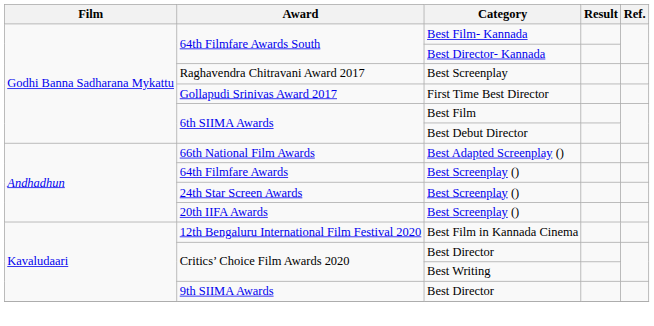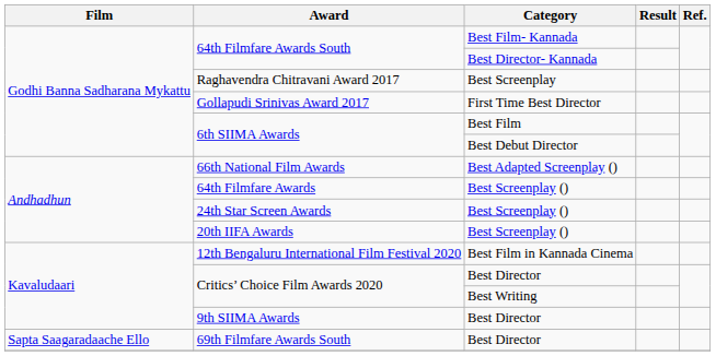 <table class=wikitable>
 <tr>
 <th>Film</th>
 <th>Award</th>
 <th>Category</th>
 <th>Result</th>
 <th>Ref.</th>
 </tr>
 <tr>
 <td rowspan=6><a href='#'>Godhi Banna Sadharana Mykattu</a></td>
 <td rowspan=2><a href='#'>64th Filmfare Awards South</a></td>
 <td><a href='#'>Best Film- Kannada</a></td>
 <td></td>
 <td rowspan=2></td>
 </tr>
 <tr>
 <td><a href='#'>Best Director- Kannada</a></td>
 <td></td>
 </tr>
 <tr>
 <td>Raghavendra Chitravani Award 2017</td>
 <td>Best Screenplay</td>
 <td></td>
 <td></td>
 </tr>
 <tr>
 <td><a href='#'>Gollapudi Srinivas Award 2017</a></td>
 <td>First Time Best Director</td>
 <td></td>
 <td></td>
 </tr>
 <tr>
 <td rowspan=2><a href='#'>6th SIIMA Awards</a></td>
 <td>Best Film</td>
 <td></td>
 <td rowspan=2></td>
 </tr>
 <tr>
 <td>Best Debut Director</td>
 <td></td>
 </tr>
 <tr>
 <td rowspan=4><em><a href='#'>Andhadhun</a></em></td>
 <td><a href='#'>66th National Film Awards</a></td>
 <td><a href='#'>Best Adapted Screenplay</a> ()</td>
 <td></td>
 <td></td>
 </tr>
 <tr>
 <td><a href='#'>64th Filmfare Awards</a></td>
 <td><a href='#'>Best Screenplay</a> ()</td>
 <td></td>
 <td></td>
 </tr>
 <tr>
 <td><a href='#'>24th Star Screen Awards</a></td>
 <td><a href='#'>Best Screenplay</a> ()</td>
 <td></td>
 <td></td>
 </tr>
 <tr>
 <td><a href='#'>20th IIFA Awards</a></td>
 <td><a href='#'>Best Screenplay</a> ()</td>
 <td></td>
 <td></td>
 </tr>
 <tr>
 <td rowspan=4><a href='#'>Kavaludaari</a></td>
 <td><a href='#'>12th Bengaluru International Film Festival 2020</a></td>
 <td>Best Film in Kannada Cinema</td>
 <td></td>
 <td></td>
 </tr>
 <tr>
 <td rowspan=2>Critics’ Choice Film Awards 2020</td>
 <td>Best Director</td>
 <td></td>
 <td rowspan=2></td>
 </tr>
 <tr>
 <td>Best Writing</td>
 <td></td>
 </tr>
 <tr>
 <td><a href='#'>9th SIIMA Awards</a></td>
 <td>Best Director</td>
 <td></td>
 <td></td>
 </tr>
 <tr>
+<td><a href='#'>Sapta Saagaradaache Ello</a></td>
+<td><a href='#'>69th Filmfare Awards South</a></td>
+<td>Best Director</td>
+<td></td>
+<td></td>
+</tr>
+<tr>
 </tr>
 </table>
